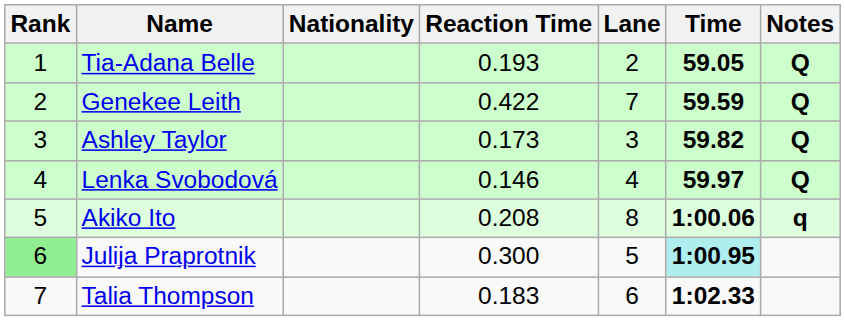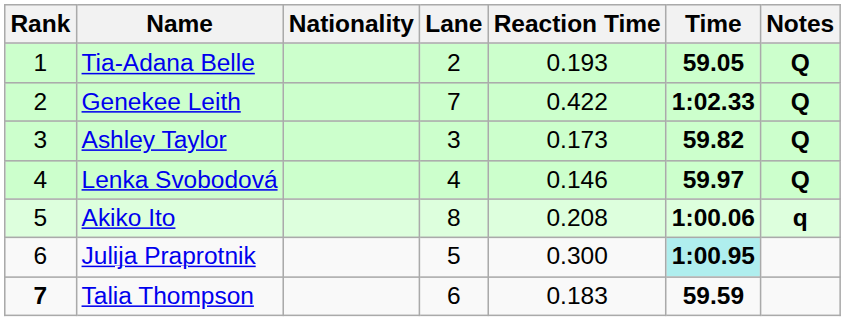 <table class="wikitable sortable" style="text-align:center">
 <tr>
 <th>Rank</th>
 <th>Name</th>
 <th>Nationality</th>
+<th>Lane</th>
 <th>Reaction Time</th>
-<th>Lane</th>
 <th>Time</th>
 <th>Notes</th>
 </tr>
 <tr bgcolor=ccffcc>
 <td>1</td>
 <td align=left><a href='#'>Tia-Adana Belle</a></td>
 <td align=left></td>
+<td>2</td>
 <td>0.193</td>
-<td>2</td>
 <td><strong>59.05</strong></td>
 <td><strong>Q</strong></td>
 </tr>
 <tr bgcolor=ccffcc>
 <td>2</td>
 <td align=left><a href='#'>Genekee Leith</a></td>
 <td align=left></td>
+<td>7</td>
 <td>0.422</td>
-<td>7</td>
-<td><strong>59.59</strong></td>
+<td><strong>1:02.33</strong></td>
 <td><strong>Q</strong></td>
 </tr>
 <tr bgcolor=ccffcc>
 <td>3</td>
 <td align=left><a href='#'>Ashley Taylor</a></td>
 <td align=left></td>
+<td>3</td>
 <td>0.173</td>
-<td>3</td>
 <td><strong>59.82</strong></td>
 <td><strong>Q</strong></td>
 </tr>
 <tr bgcolor=ccffcc>
 <td>4</td>
 <td align=left><a href='#'>Lenka Svobodová</a></td>
 <td align=left></td>
+<td>4</td>
 <td>0.146</td>
-<td>4</td>
 <td><strong>59.97</strong></td>
 <td><strong>Q</strong></td>
 </tr>
 <tr bgcolor=ddffdd>
 <td>5</td>
 <td align=left><a href='#'>Akiko Ito</a></td>
 <td align=left></td>
+<td>8</td>
 <td>0.208</td>
-<td>8</td>
 <td><strong>1:00.06</strong></td>
 <td><strong>q</strong></td>
 </tr>
 <tr>
-<td style="background: lightgreen;">6</td>
+<td>6</td>
 <td align=left><a href='#'>Julija Praprotnik</a></td>
 <td align=left></td>
+<td>5</td>
 <td>0.300</td>
-<td>5</td>
 <td style="background: paleturquoise;"><strong>1:00.95</strong></td>
 <td></td>
 </tr>
 <tr>
-<td>7</td>
+<td><strong>7</strong></td>
 <td align=left><a href='#'>Talia Thompson</a></td>
 <td align=left></td>
+<td>6</td>
 <td>0.183</td>
-<td>6</td>
-<td><strong>1:02.33</strong></td>
+<td><strong>59.59</strong></td>
 <td></td>
 </tr>
 </table>
